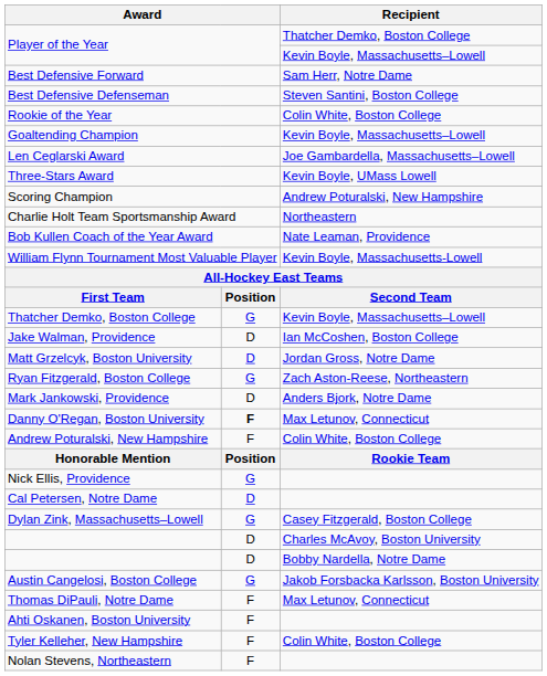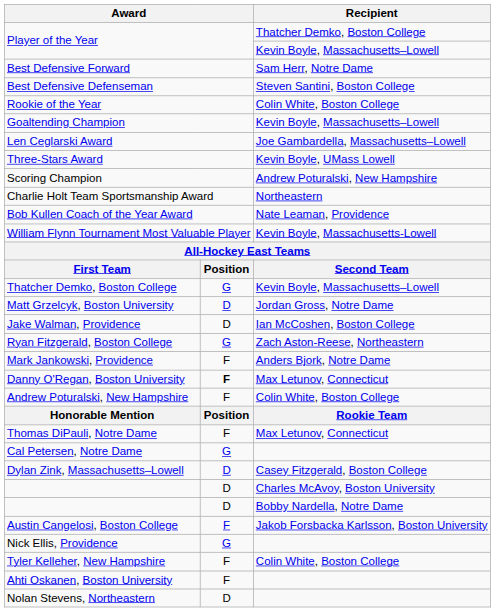 <table class="wikitable">
 <tr>
 <th colspan=2>Award</th>
 <th>Recipient</th>
 </tr>
 <tr>
 <td colspan=2, rowspan=2><a href='#'>Player of the Year</a></td>
 <td><a href='#'>Thatcher Demko</a>, <a href='#'>Boston College</a></td>
 </tr>
 <tr>
 <td><a href='#'>Kevin Boyle</a>, <a href='#'>Massachusetts–Lowell</a></td>
 </tr>
 <tr>
 <td colspan=2><a href='#'>Best Defensive Forward</a></td>
 <td><a href='#'>Sam Herr</a>, <a href='#'>Notre Dame</a></td>
 </tr>
 <tr>
 <td colspan=2><a href='#'>Best Defensive Defenseman</a></td>
 <td><a href='#'>Steven Santini</a>, <a href='#'>Boston College</a></td>
 </tr>
 <tr>
 <td colspan=2><a href='#'>Rookie of the Year</a></td>
 <td><a href='#'>Colin White</a>, <a href='#'>Boston College</a></td>
 </tr>
 <tr>
 <td colspan=2><a href='#'>Goaltending Champion</a></td>
 <td><a href='#'>Kevin Boyle</a>, <a href='#'>Massachusetts–Lowell</a></td>
 </tr>
 <tr>
 <td colspan=2><a href='#'>Len Ceglarski Award</a></td>
 <td><a href='#'>Joe Gambardella</a>, <a href='#'>Massachusetts–Lowell</a></td>
 </tr>
 <tr>
 <td colspan=2><a href='#'>Three-Stars Award</a></td>
 <td><a href='#'>Kevin Boyle</a>, <a href='#'>UMass Lowell</a></td>
 </tr>
 <tr>
 <td colspan=2>Scoring Champion</td>
 <td><a href='#'>Andrew Poturalski</a>, <a href='#'>New Hampshire</a></td>
 </tr>
 <tr>
 <td colspan=2>Charlie Holt Team Sportsmanship Award</td>
 <td><a href='#'>Northeastern</a></td>
 </tr>
 <tr>
 <td colspan=2><a href='#'>Bob Kullen Coach of the Year Award</a></td>
 <td><a href='#'>Nate Leaman</a>, <a href='#'>Providence</a></td>
 </tr>
 <tr>
 <td colspan=2><a href='#'>William Flynn Tournament Most Valuable Player</a></td>
 <td><a href='#'>Kevin Boyle</a>, <a href='#'>Massachusetts-Lowell</a></td>
 </tr>
 <tr>
 <th colspan=3><a href='#'>All-Hockey East Teams</a></th>
 </tr>
 <tr>
 <th><a href='#'>First Team</a></th>
 <th>Position</th>
 <th><a href='#'>Second Team</a></th>
 </tr>
 <tr>
 <td><a href='#'>Thatcher Demko</a>, <a href='#'>Boston College</a></td>
 <td align=center><a href='#'>G</a></td>
 <td><a href='#'>Kevin Boyle</a>, <a href='#'>Massachusetts–Lowell</a></td>
 </tr>
 <tr>
+<td><a href='#'>Matt Grzelcyk</a>, <a href='#'>Boston University</a></td>
+<td align=center><a href='#'>D</a></td>
+<td><a href='#'>Jordan Gross</a>, <a href='#'>Notre Dame</a></td>
+</tr>
+<tr>
 <td><a href='#'>Jake Walman</a>, <a href='#'>Providence</a></td>
 <td align=center>D</td>
 <td><a href='#'>Ian McCoshen</a>, <a href='#'>Boston College</a></td>
-</tr>
-<tr>
-<td><a href='#'>Matt Grzelcyk</a>, <a href='#'>Boston University</a></td>
-<td align=center><a href='#'>D</a></td>
-<td><a href='#'>Jordan Gross</a>, <a href='#'>Notre Dame</a></td>
 </tr>
 <tr>
 <td><a href='#'>Ryan Fitzgerald</a>, <a href='#'>Boston College</a></td>
 <td align=center><a href='#'>G</a></td>
 <td><a href='#'>Zach Aston-Reese</a>, <a href='#'>Northeastern</a></td>
 </tr>
 <tr>
 <td><a href='#'>Mark Jankowski</a>, <a href='#'>Providence</a></td>
-<td align=center>D</td>
+<td align=center>F</td>
 <td><a href='#'>Anders Bjork</a>, <a href='#'>Notre Dame</a></td>
 </tr>
 <tr>
 <td><a href='#'>Danny O'Regan</a>, <a href='#'>Boston University</a></td>
 <td align=center><strong>F</strong></td>
 <td><a href='#'>Max Letunov</a>, <a href='#'>Connecticut</a></td>
 </tr>
 <tr>
 <td><a href='#'>Andrew Poturalski</a>, <a href='#'>New Hampshire</a></td>
 <td align=center>F</td>
 <td><a href='#'>Colin White</a>, <a href='#'>Boston College</a></td>
 </tr>
 <tr>
 <th>Honorable Mention</th>
 <th>Position</th>
 <th><a href='#'>Rookie Team</a></th>
 </tr>
 <tr>
-<td>Nick Ellis, <a href='#'>Providence</a></td>
+<td><a href='#'>Thomas DiPauli</a>, <a href='#'>Notre Dame</a></td>
+<td align=center>F</td>
+<td><a href='#'>Max Letunov</a>, <a href='#'>Connecticut</a></td>
+</tr>
+<tr>
+<td><a href='#'>Cal Petersen</a>, <a href='#'>Notre Dame</a></td>
 <td align=center><a href='#'>G</a></td>
 <td></td>
 </tr>
 <tr>
-<td><a href='#'>Cal Petersen</a>, <a href='#'>Notre Dame</a></td>
+<td><a href='#'>Dylan Zink</a>, <a href='#'>Massachusetts–Lowell</a></td>
 <td align=center><a href='#'>D</a></td>
-<td></td>
-</tr>
-<tr>
-<td><a href='#'>Dylan Zink</a>, <a href='#'>Massachusetts–Lowell</a></td>
-<td align=center><a href='#'>G</a></td>
 <td><a href='#'>Casey Fitzgerald</a>, <a href='#'>Boston College</a></td>
 </tr>
 <tr>
 <td></td>
 <td align=center>D</td>
 <td><a href='#'>Charles McAvoy</a>, <a href='#'>Boston University</a></td>
 </tr>
 <tr>
 <td></td>
 <td align=center>D</td>
 <td><a href='#'>Bobby Nardella</a>, <a href='#'>Notre Dame</a></td>
 </tr>
 <tr>
 <td><a href='#'>Austin Cangelosi</a>, <a href='#'>Boston College</a></td>
-<td align=center><a href='#'>G</a></td>
+<td align=center><a href='#'>F</a></td>
 <td><a href='#'>Jakob Forsbacka Karlsson</a>, <a href='#'>Boston University</a></td>
 </tr>
 <tr>
-<td><a href='#'>Thomas DiPauli</a>, <a href='#'>Notre Dame</a></td>
-<td align=center>F</td>
-<td><a href='#'>Max Letunov</a>, <a href='#'>Connecticut</a></td>
-</tr>
-<tr>
-<td><a href='#'>Ahti Oskanen</a>, <a href='#'>Boston University</a></td>
-<td align=center>F</td>
+<td>Nick Ellis, <a href='#'>Providence</a></td>
+<td align=center><a href='#'>G</a></td>
 <td></td>
 </tr>
 <tr>
 <td><a href='#'>Tyler Kelleher</a>, <a href='#'>New Hampshire</a></td>
 <td align=center>F</td>
 <td><a href='#'>Colin White</a>, <a href='#'>Boston College</a></td>
 </tr>
 <tr>
-<td>Nolan Stevens, <a href='#'>Northeastern</a></td>
+<td><a href='#'>Ahti Oskanen</a>, <a href='#'>Boston University</a></td>
 <td align=center>F</td>
 <td></td>
 </tr>
+<tr>
+<td>Nolan Stevens, <a href='#'>Northeastern</a></td>
+<td align=center>D</td>
+<td></td>
+</tr>
 </table>
